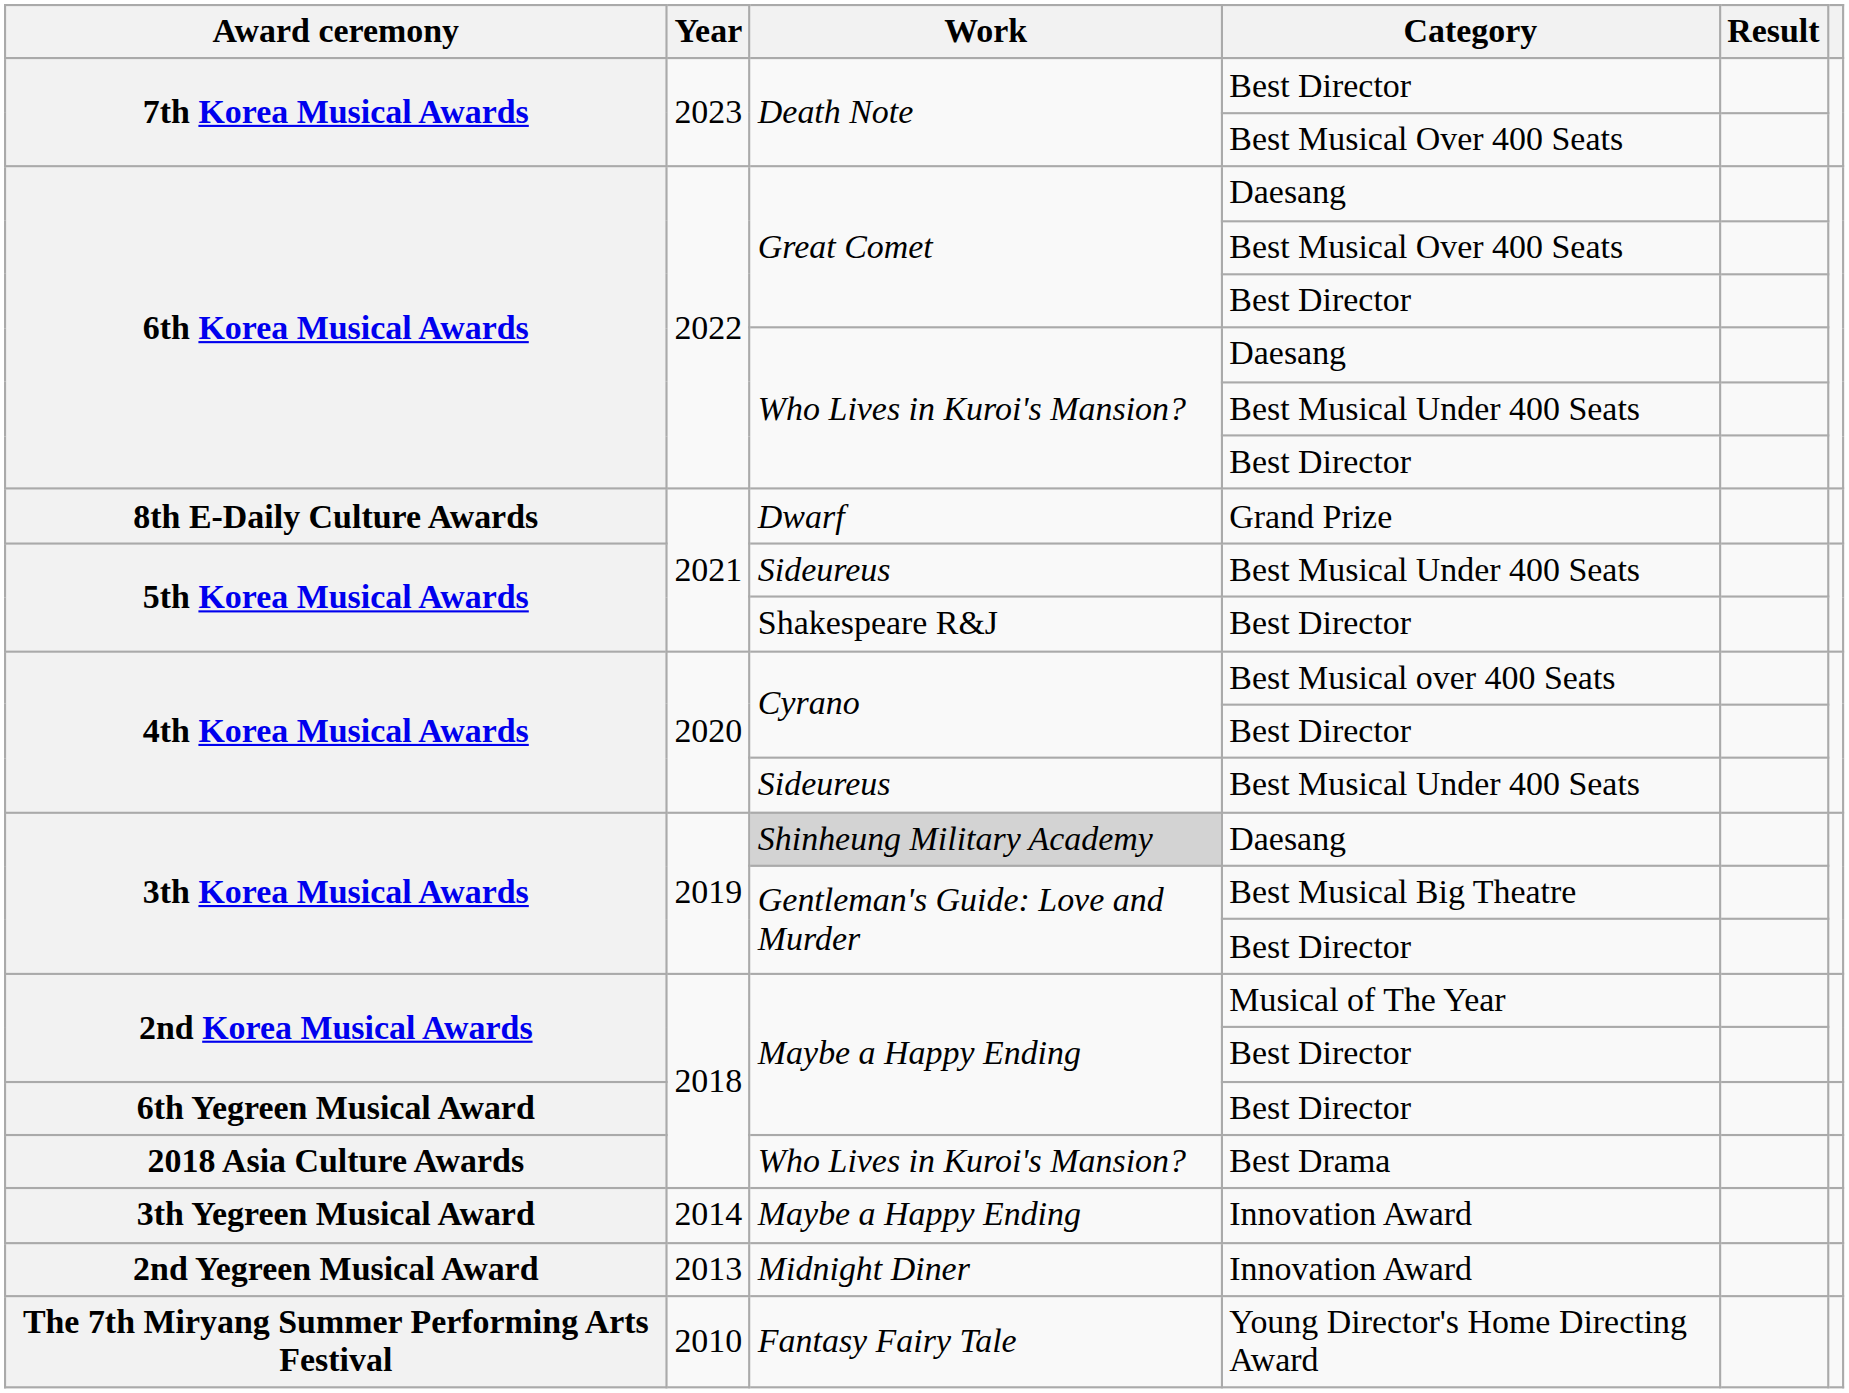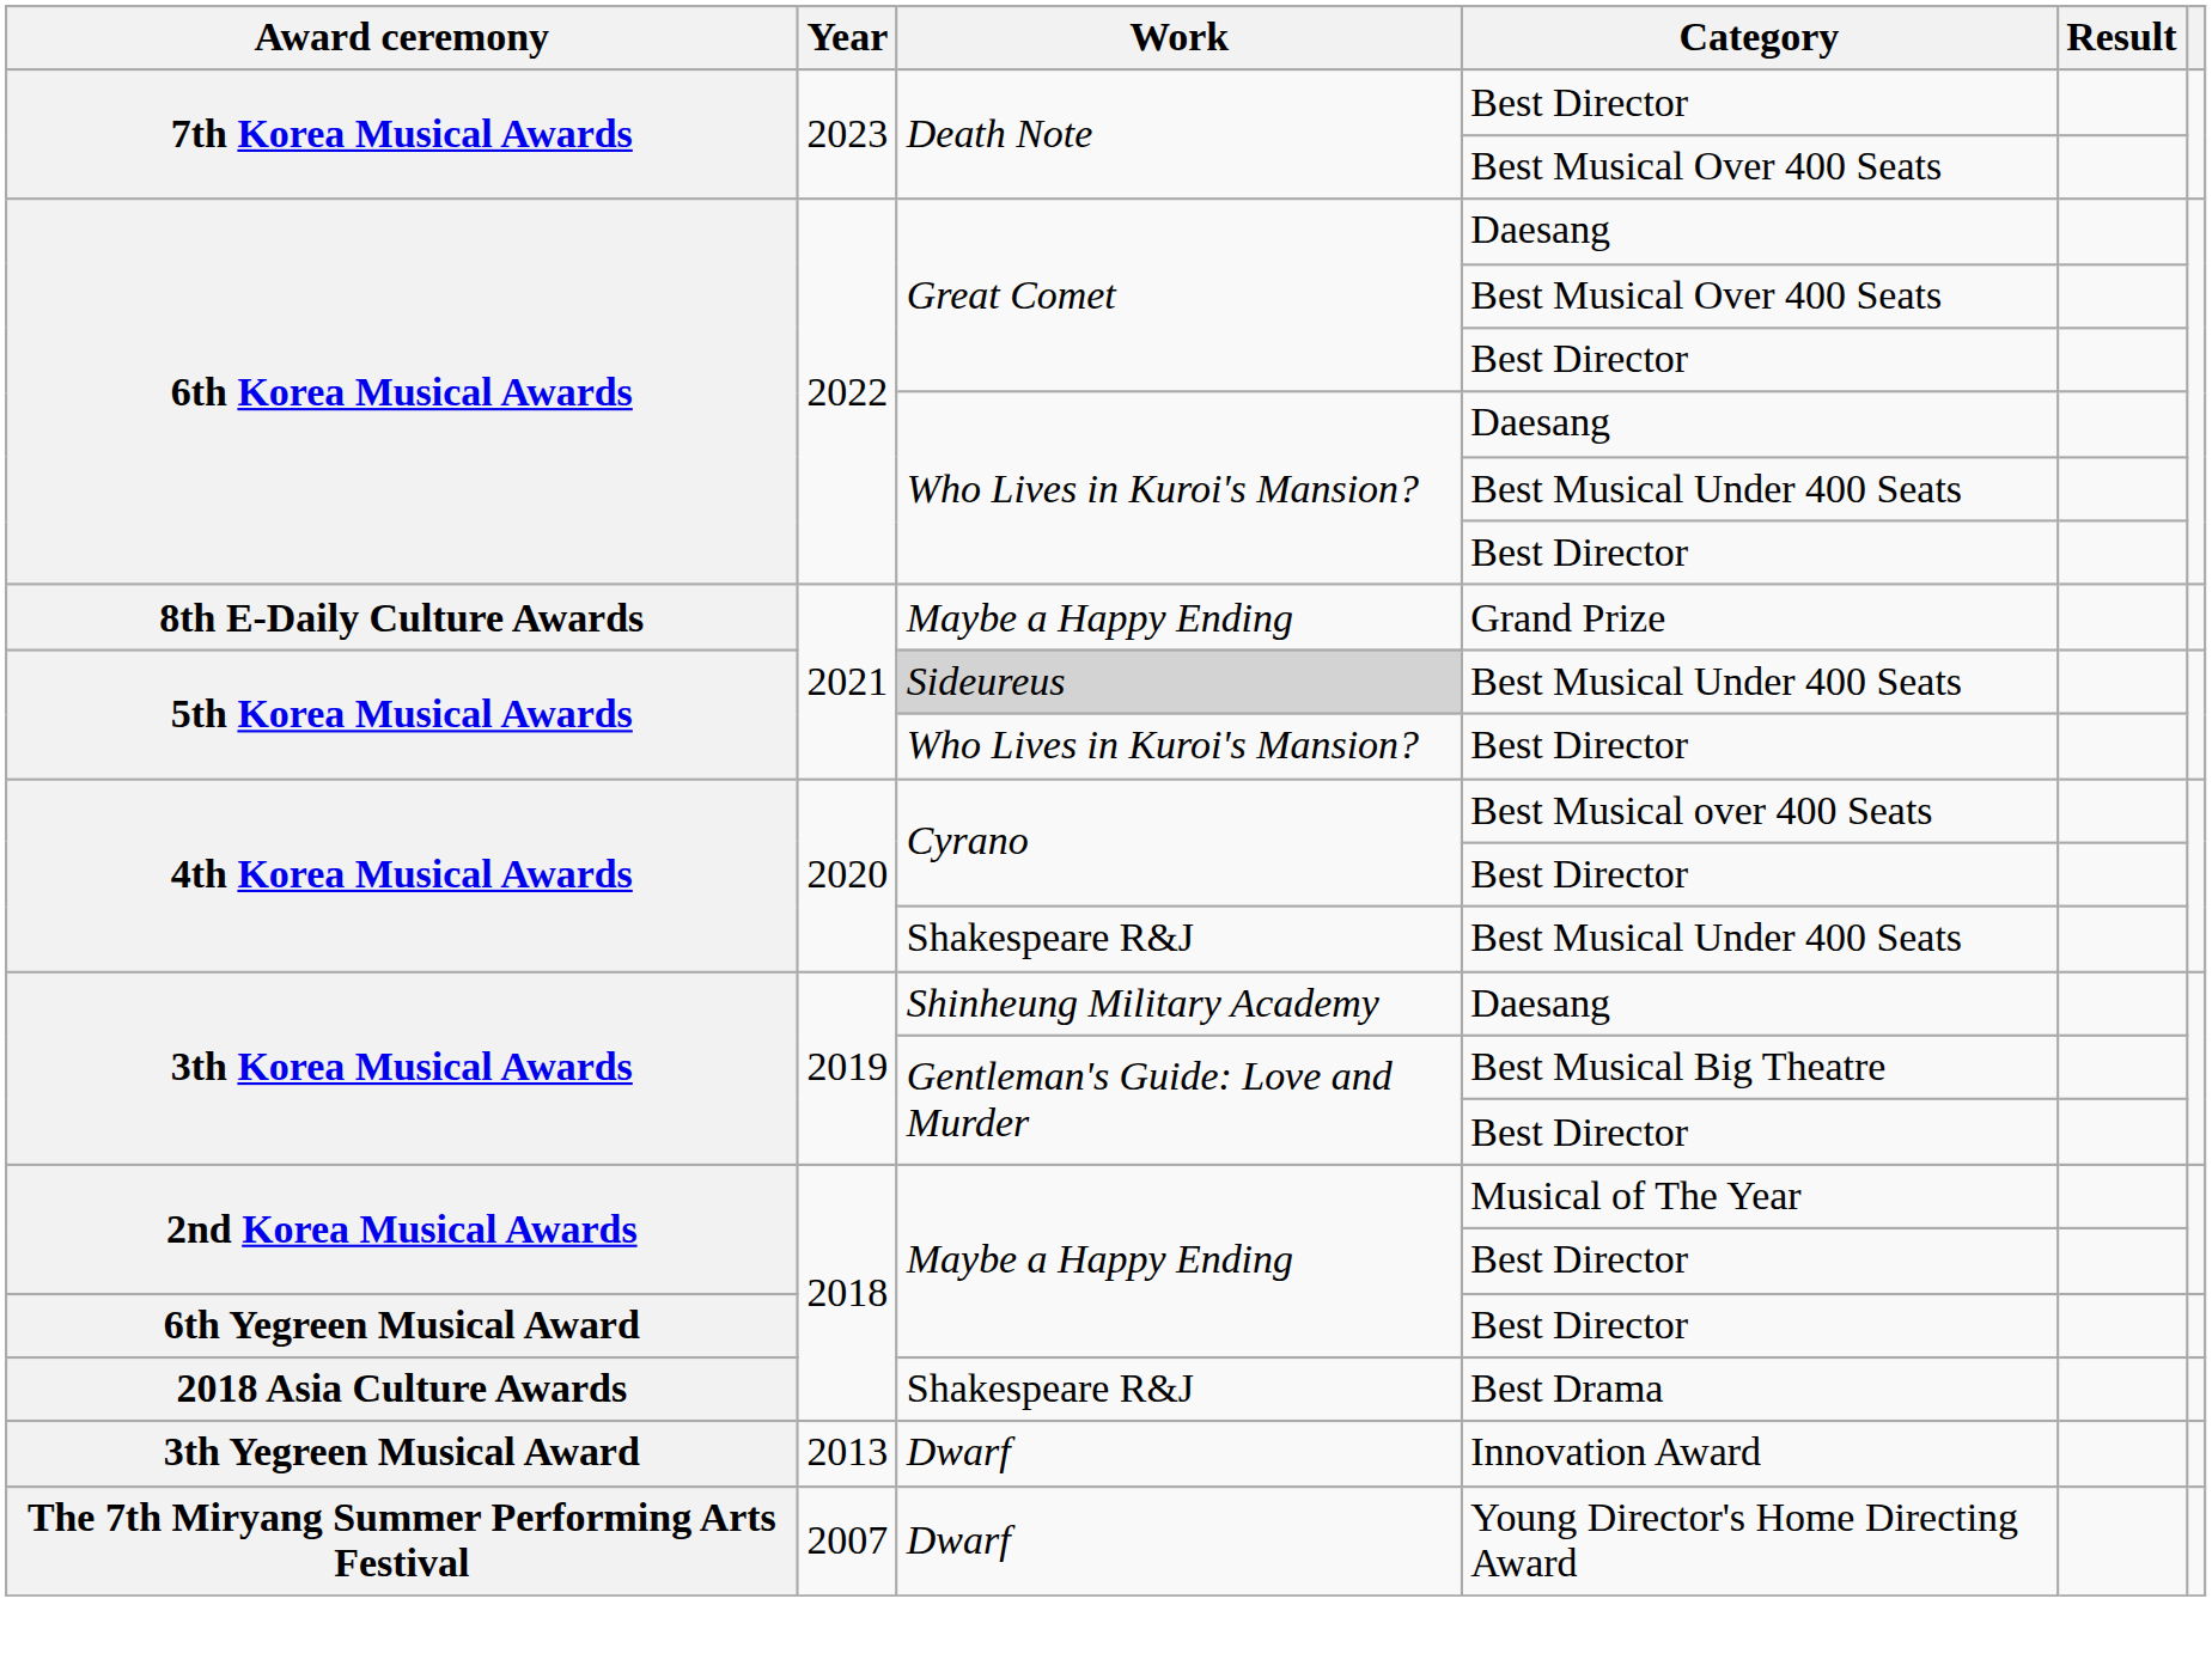 <table class="wikitable plainrowheaders sortable">
 <tr>
 <th scope="col">Award ceremony</th>
 <th scope="col">Year</th>
 <th scope="col">Work</th>
 <th scope="col">Category</th>
 <th scope="col">Result</th>
 <th class="unsortable" scope="col"></th>
 </tr>
 <tr>
 <th rowspan="2" scope="row">7th <a href='#'>Korea Musical Awards</a></th>
 <td rowspan="2">2023</td>
 <td rowspan="2"><em>Death Note</em></td>
 <td>Best Director</td>
 <td></td>
 <td rowspan="2"></td>
 </tr>
 <tr>
 <td>Best Musical Over 400 Seats</td>
 <td></td>
 </tr>
 <tr>
 <th rowspan="6" scope="row">6th <a href='#'>Korea Musical Awards</a></th>
 <td rowspan="6">2022</td>
 <td rowspan="3"><em>Great Comet</em></td>
 <td>Daesang</td>
 <td></td>
 <td rowspan="6"></td>
 </tr>
 <tr>
 <td>Best Musical Over 400 Seats</td>
 <td></td>
 </tr>
 <tr>
 <td>Best Director</td>
 <td></td>
 </tr>
 <tr>
 <td rowspan="3"><em>Who Lives in Kuroi's Mansion?</em></td>
 <td>Daesang</td>
 <td></td>
 </tr>
 <tr>
 <td>Best Musical Under 400 Seats</td>
 <td></td>
 </tr>
 <tr>
 <td>Best Director</td>
 <td></td>
 </tr>
 <tr>
 <th rowspan="1" scope="row">8th E-Daily Culture Awards</th>
 <td rowspan="3">2021</td>
-<td><em>Dwarf</em></td>
+<td><em>Maybe a Happy Ending</em></td>
 <td>Grand Prize</td>
 <td></td>
 <td></td>
 </tr>
 <tr>
 <th rowspan="2" scope="row">5th <a href='#'>Korea Musical Awards</a></th>
-<td><em>Sideureus</em></td>
+<td style="background: lightgrey;"><em>Sideureus</em></td>
 <td>Best Musical Under 400 Seats</td>
 <td></td>
 <td rowspan="2"></td>
 </tr>
 <tr>
-<td>Shakespeare R&J</td>
+<td><em>Who Lives in Kuroi's Mansion?</em></td>
 <td>Best Director</td>
 <td></td>
 </tr>
 <tr>
 <th rowspan="3" scope="row">4th <a href='#'>Korea Musical Awards</a></th>
 <td rowspan="3">2020</td>
 <td rowspan="2"><em>Cyrano</em></td>
 <td>Best Musical over 400 Seats</td>
 <td></td>
 <td rowspan="3"></td>
 </tr>
 <tr>
 <td>Best Director</td>
 <td></td>
 </tr>
 <tr>
-<td><em>Sideureus</em></td>
+<td>Shakespeare R&J</td>
 <td>Best Musical Under 400 Seats</td>
 <td></td>
 </tr>
 <tr>
 <th rowspan="3" scope="row">3th <a href='#'>Korea Musical Awards</a></th>
 <td rowspan="3">2019</td>
-<td style="background: lightgrey;"><em>Shinheung Military Academy</em></td>
+<td><em>Shinheung Military Academy</em></td>
 <td>Daesang</td>
 <td></td>
 <td rowspan="3"></td>
 </tr>
 <tr>
 <td rowspan="2"><em>Gentleman's Guide: Love and Murder</em></td>
 <td>Best Musical Big Theatre</td>
 <td></td>
 </tr>
 <tr>
 <td>Best Director</td>
 <td></td>
 </tr>
 <tr>
 <th rowspan="2" scope="row">2nd <a href='#'>Korea Musical Awards</a></th>
 <td rowspan="4">2018</td>
 <td rowspan="3"><em>Maybe a Happy Ending</em></td>
 <td>Musical of The Year</td>
 <td></td>
 <td rowspan="2"></td>
 </tr>
 <tr>
 <td>Best Director</td>
 <td></td>
 </tr>
 <tr>
 <th scope="row">6th Yegreen Musical Award</th>
 <td>Best Director</td>
 <td></td>
 <td></td>
 </tr>
 <tr>
 <th scope="row">2018 Asia Culture Awards</th>
-<td><em>Who Lives in Kuroi's Mansion?</em></td>
+<td>Shakespeare R&J</td>
 <td>Best Drama</td>
 <td></td>
 <td></td>
 </tr>
 <tr>
 <th scope="row">3th Yegreen Musical Award</th>
-<td>2014</td>
-<td><em>Maybe a Happy Ending</em></td>
-<td>Innovation Award</td>
-<td></td>
-<td></td>
-</tr>
-<tr>
-<th scope="row">2nd Yegreen Musical Award</th>
 <td>2013</td>
-<td><em>Midnight Diner</em></td>
+<td><em>Dwarf</em></td>
 <td>Innovation Award</td>
 <td></td>
 <td></td>
 </tr>
 <tr>
 <th scope="row">The 7th Miryang Summer Performing Arts Festival</th>
-<td>2010</td>
-<td><em>Fantasy Fairy Tale</em></td>
+<td>2007</td>
+<td><em>Dwarf</em></td>
 <td>Young Director's Home Directing Award</td>
 <td></td>
 <td></td>
 </tr>
 </table>
